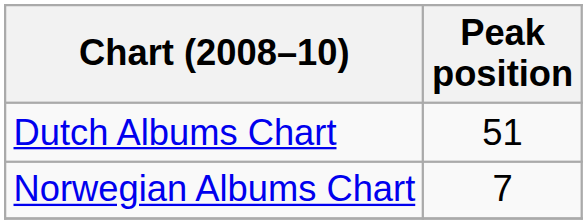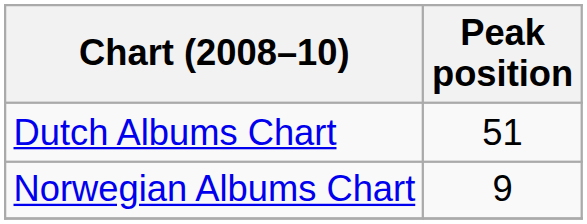 <table class="wikitable sortable">
 <tr>
 <th>Chart (2008–10)</th>
 <th>Peak<br>position</th>
 </tr>
 <tr>
 <td><a href='#'>Dutch Albums Chart</a></td>
 <td align="center">51</td>
 </tr>
 <tr>
 <td><a href='#'>Norwegian Albums Chart</a></td>
-<td align="center">7</td>
+<td align="center">9</td>
 </tr>
 <tr>
 </tr>
 </table>
